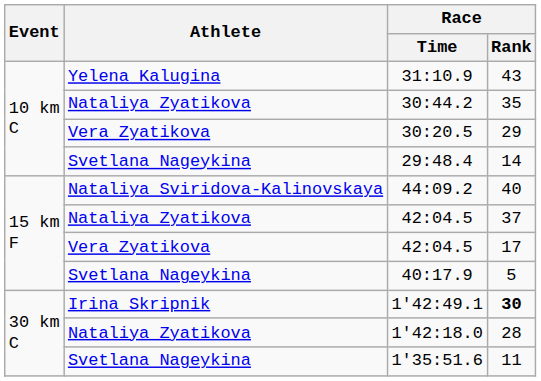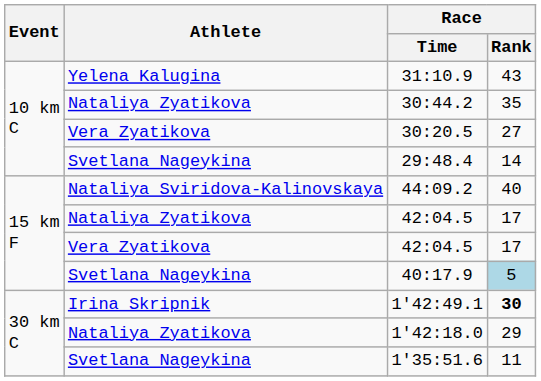 <table class="wikitable" border="1" style="font-size:90%">
 <tr>
 <th rowspan=2>Event</th>
 <th rowspan=2>Athlete</th>
 <th colspan=2>Race</th>
 </tr>
 <tr>
 <th>Time</th>
 <th>Rank</th>
 </tr>
 <tr>
 <td rowspan=4>10 km <br> C</td>
 <td><a href='#'>Yelena Kalugina</a></td>
 <td align=center>31:10.9</td>
 <td align=center>43</td>
 </tr>
 <tr>
 <td><a href='#'>Nataliya Zyatikova</a></td>
 <td align=center>30:44.2</td>
 <td align=center>35</td>
 </tr>
 <tr>
 <td><a href='#'>Vera Zyatikova</a></td>
 <td align=center>30:20.5</td>
-<td align=center>29</td>
+<td align=center>27</td>
 </tr>
 <tr>
 <td><a href='#'>Svetlana Nageykina</a></td>
 <td align=center>29:48.4</td>
 <td align=center>14</td>
 </tr>
 <tr>
 <td rowspan=4>15 km <br> F</td>
 <td><a href='#'>Nataliya Sviridova-Kalinovskaya</a></td>
 <td align=center>44:09.2</td>
 <td align=center>40</td>
 </tr>
 <tr>
 <td><a href='#'>Nataliya Zyatikova</a></td>
 <td align=center>42:04.5</td>
-<td align=center>37</td>
+<td align=center>17</td>
 </tr>
 <tr>
 <td><a href='#'>Vera Zyatikova</a></td>
 <td align=center>42:04.5</td>
 <td align=center>17</td>
 </tr>
 <tr>
 <td><a href='#'>Svetlana Nageykina</a></td>
 <td align=center>40:17.9</td>
-<td align=center>5</td>
+<td align=center style="background: lightblue;">5</td>
 </tr>
 <tr>
 <td rowspan=3>30 km <br> C</td>
 <td><a href='#'>Irina Skripnik</a></td>
 <td align=center>1'42:49.1</td>
 <td align=center><strong>30</strong></td>
 </tr>
 <tr>
 <td><a href='#'>Nataliya Zyatikova</a></td>
 <td align=center>1'42:18.0</td>
-<td align=center>28</td>
+<td align=center>29</td>
 </tr>
 <tr>
 <td><a href='#'>Svetlana Nageykina</a></td>
 <td align=center>1'35:51.6</td>
 <td align=center>11</td>
 </tr>
 </table>
